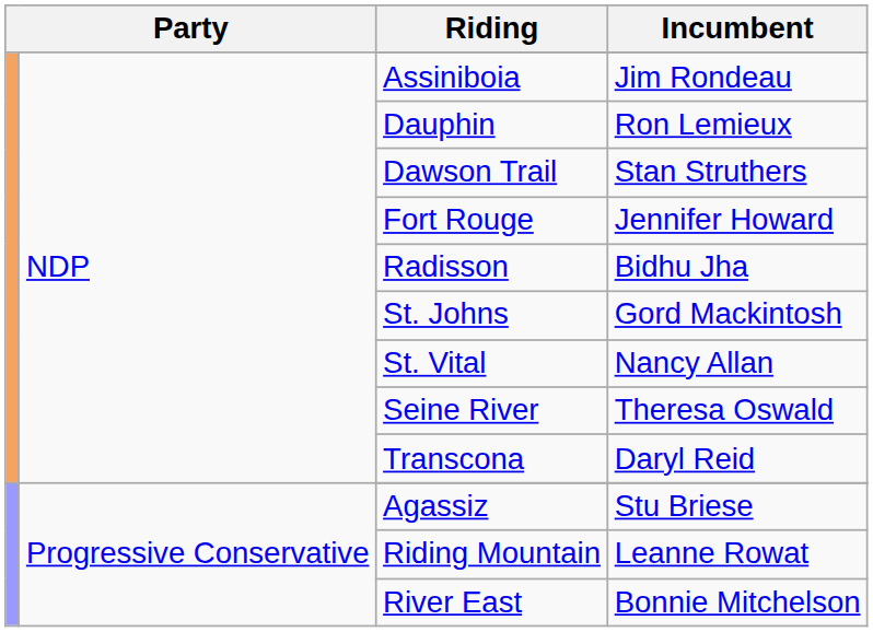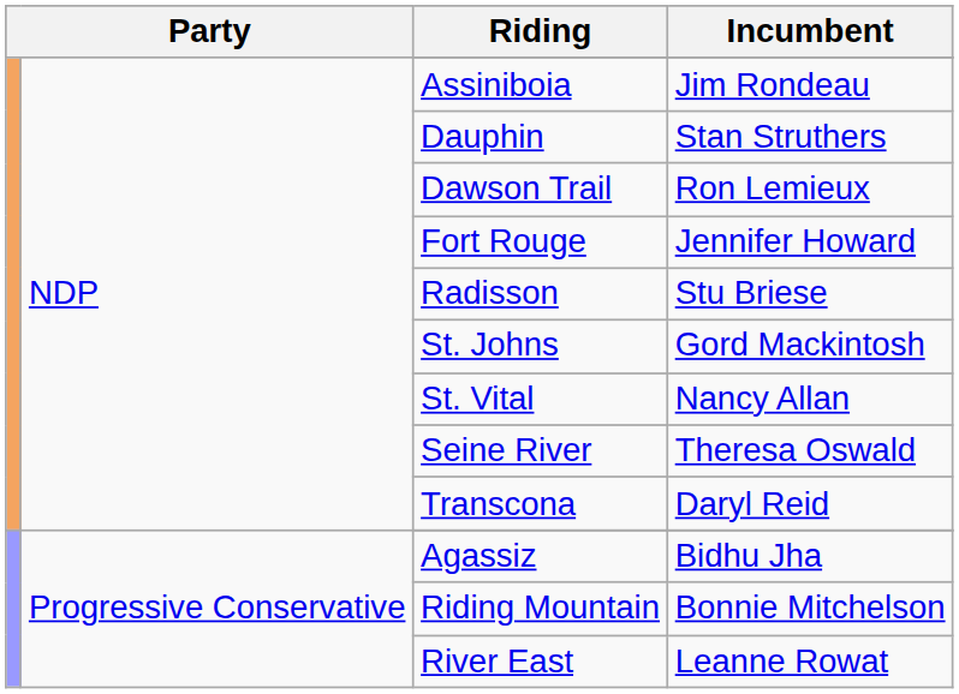 <table class="wikitable">
 <tr>
 <th colspan="2">Party</th>
 <th>Riding</th>
 <th>Incumbent</th>
 </tr>
 <tr>
 <td rowspan="10" style="background:sandybrown;"></td>
 <td rowspan="10"><a href='#'>NDP</a></td>
 </tr>
 <tr>
 <td><a href='#'>Assiniboia</a></td>
 <td><a href='#'>Jim Rondeau</a></td>
 </tr>
 <tr>
 <td><a href='#'>Dauphin</a></td>
-<td><a href='#'>Ron Lemieux</a></td>
+<td><a href='#'>Stan Struthers</a></td>
 </tr>
 <tr>
 <td><a href='#'>Dawson Trail</a></td>
-<td><a href='#'>Stan Struthers</a></td>
+<td><a href='#'>Ron Lemieux</a></td>
 </tr>
 <tr>
 <td><a href='#'>Fort Rouge</a></td>
 <td><a href='#'>Jennifer Howard</a></td>
 </tr>
 <tr>
 <td><a href='#'>Radisson</a></td>
-<td><a href='#'>Bidhu Jha</a></td>
+<td><a href='#'>Stu Briese</a></td>
 </tr>
 <tr>
 <td><a href='#'>St. Johns</a></td>
 <td><a href='#'>Gord Mackintosh</a></td>
 </tr>
 <tr>
 <td><a href='#'>St. Vital</a></td>
 <td><a href='#'>Nancy Allan</a></td>
 </tr>
 <tr>
 <td><a href='#'>Seine River</a></td>
 <td><a href='#'>Theresa Oswald</a></td>
 </tr>
 <tr>
 <td><a href='#'>Transcona</a></td>
 <td><a href='#'>Daryl Reid</a></td>
 </tr>
 <tr>
 <td rowspan="4" style="background:#99f;"></td>
 <td rowspan="4"><a href='#'>Progressive Conservative</a></td>
 </tr>
 <tr>
 <td><a href='#'>Agassiz</a></td>
-<td><a href='#'>Stu Briese</a></td>
+<td><a href='#'>Bidhu Jha</a></td>
 </tr>
 <tr>
 <td><a href='#'>Riding Mountain</a></td>
-<td><a href='#'>Leanne Rowat</a></td>
+<td><a href='#'>Bonnie Mitchelson</a></td>
 </tr>
 <tr>
 <td><a href='#'>River East</a></td>
-<td><a href='#'>Bonnie Mitchelson</a></td>
+<td><a href='#'>Leanne Rowat</a></td>
 </tr>
 </table>
